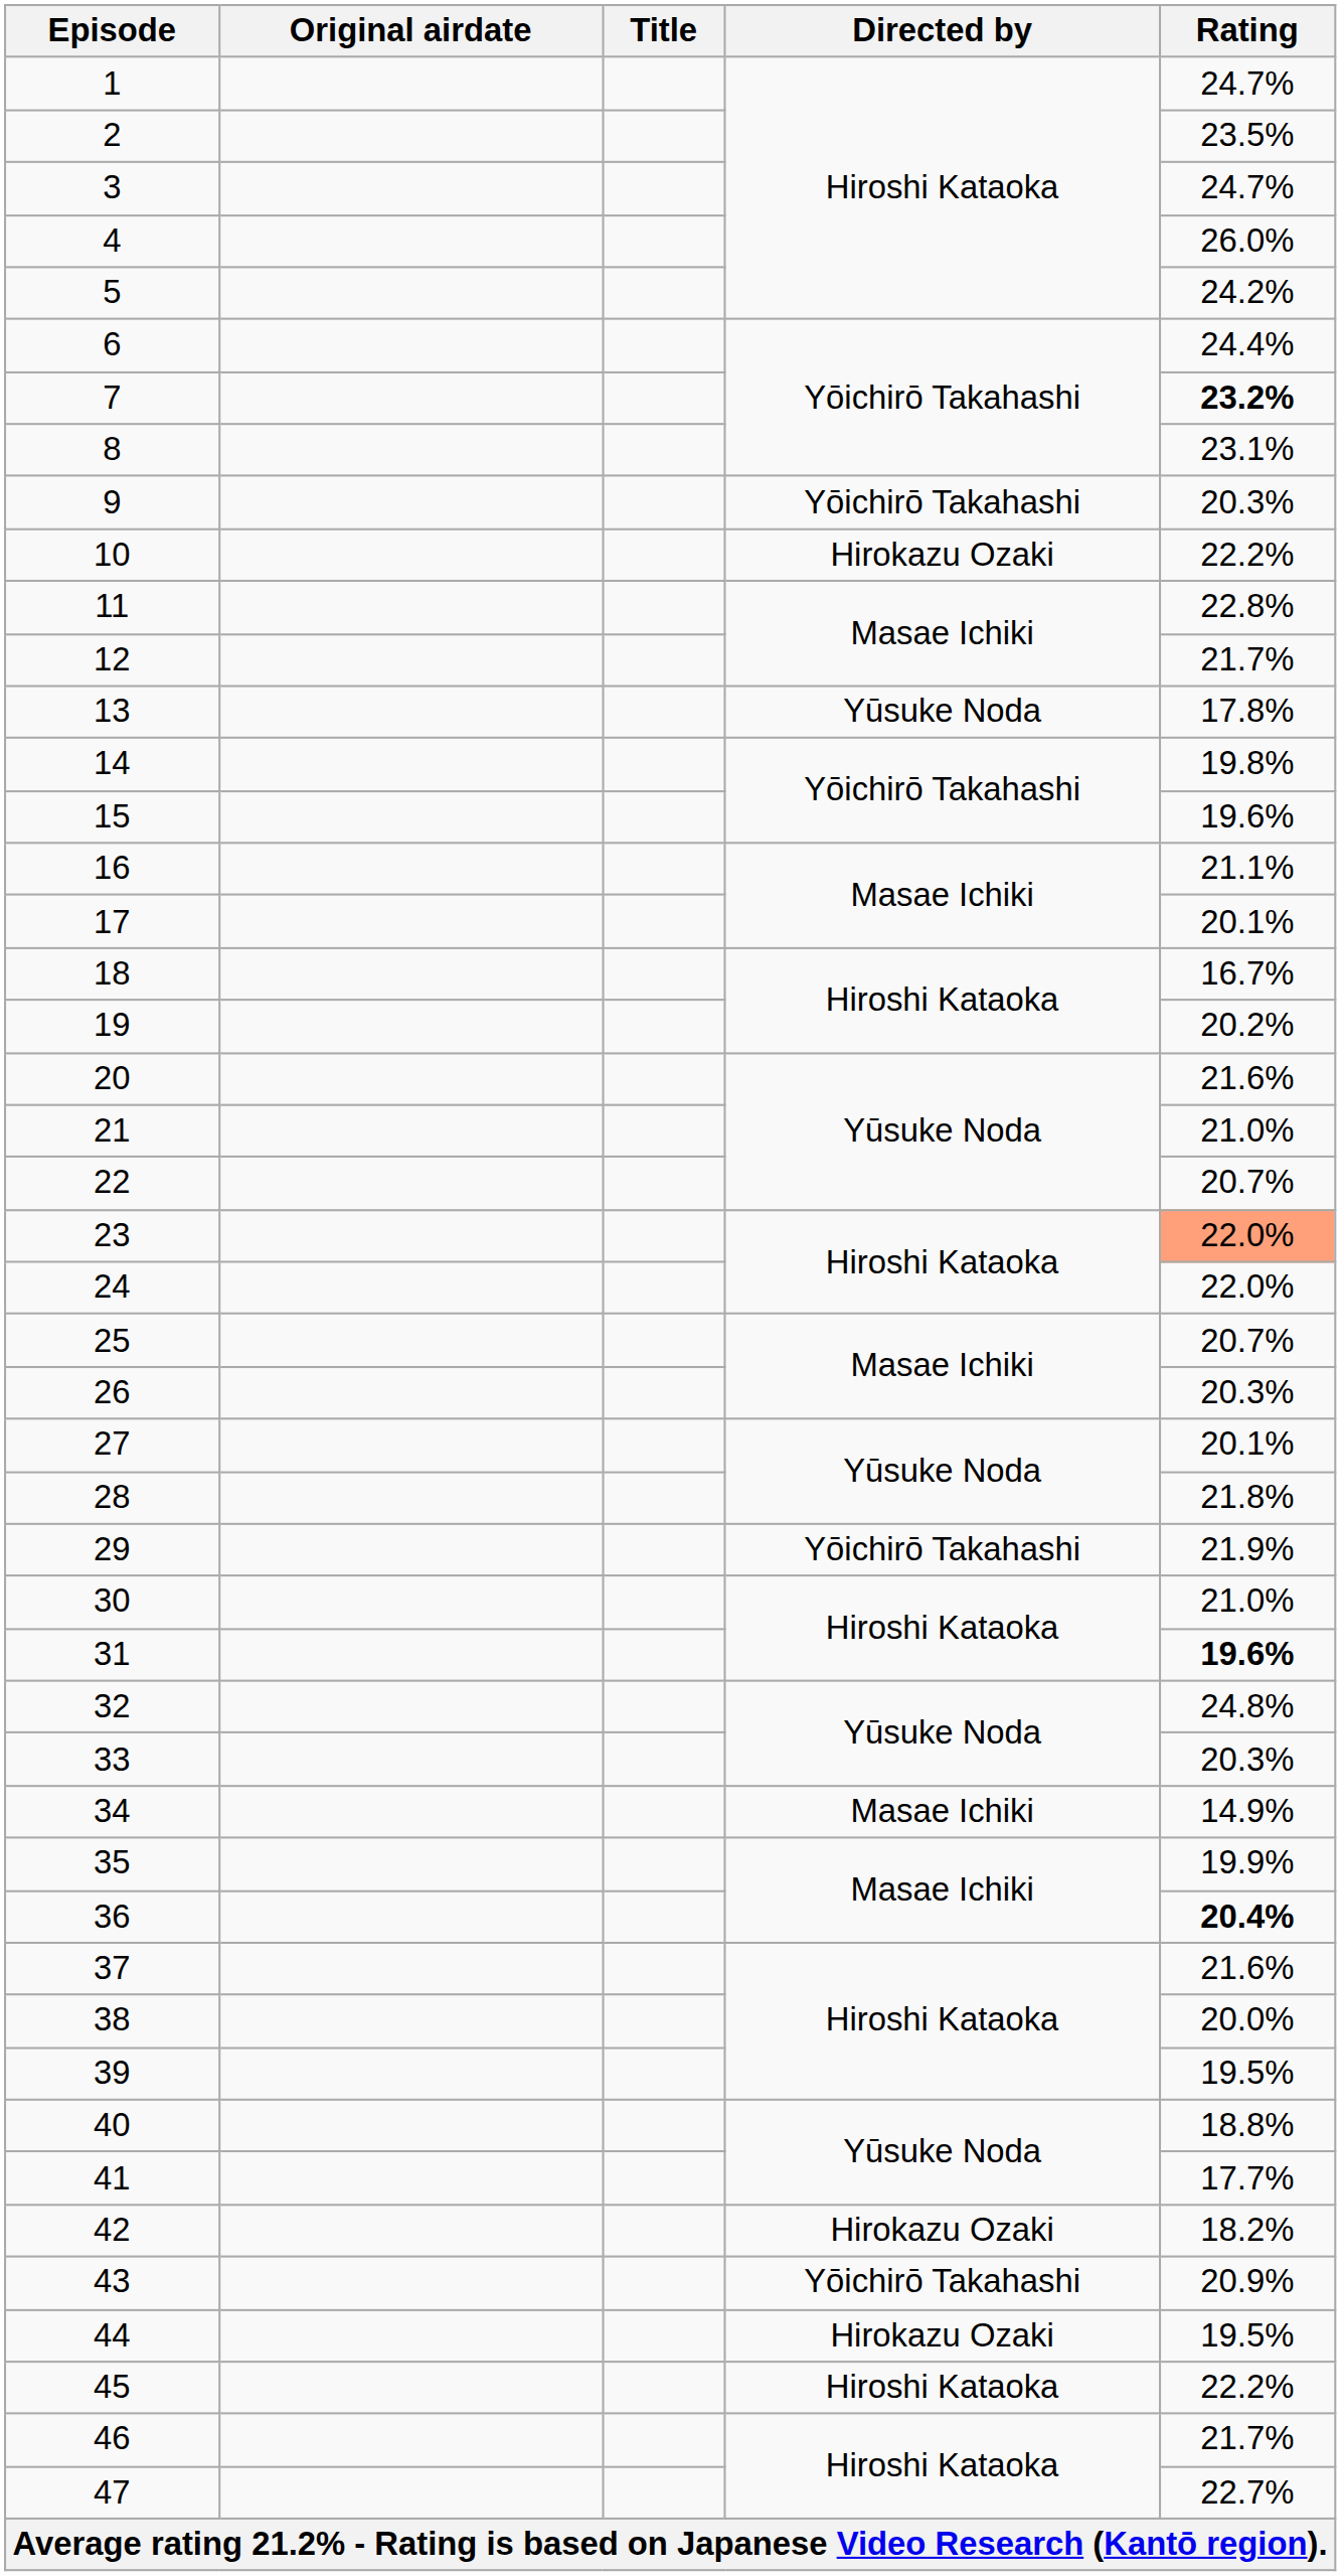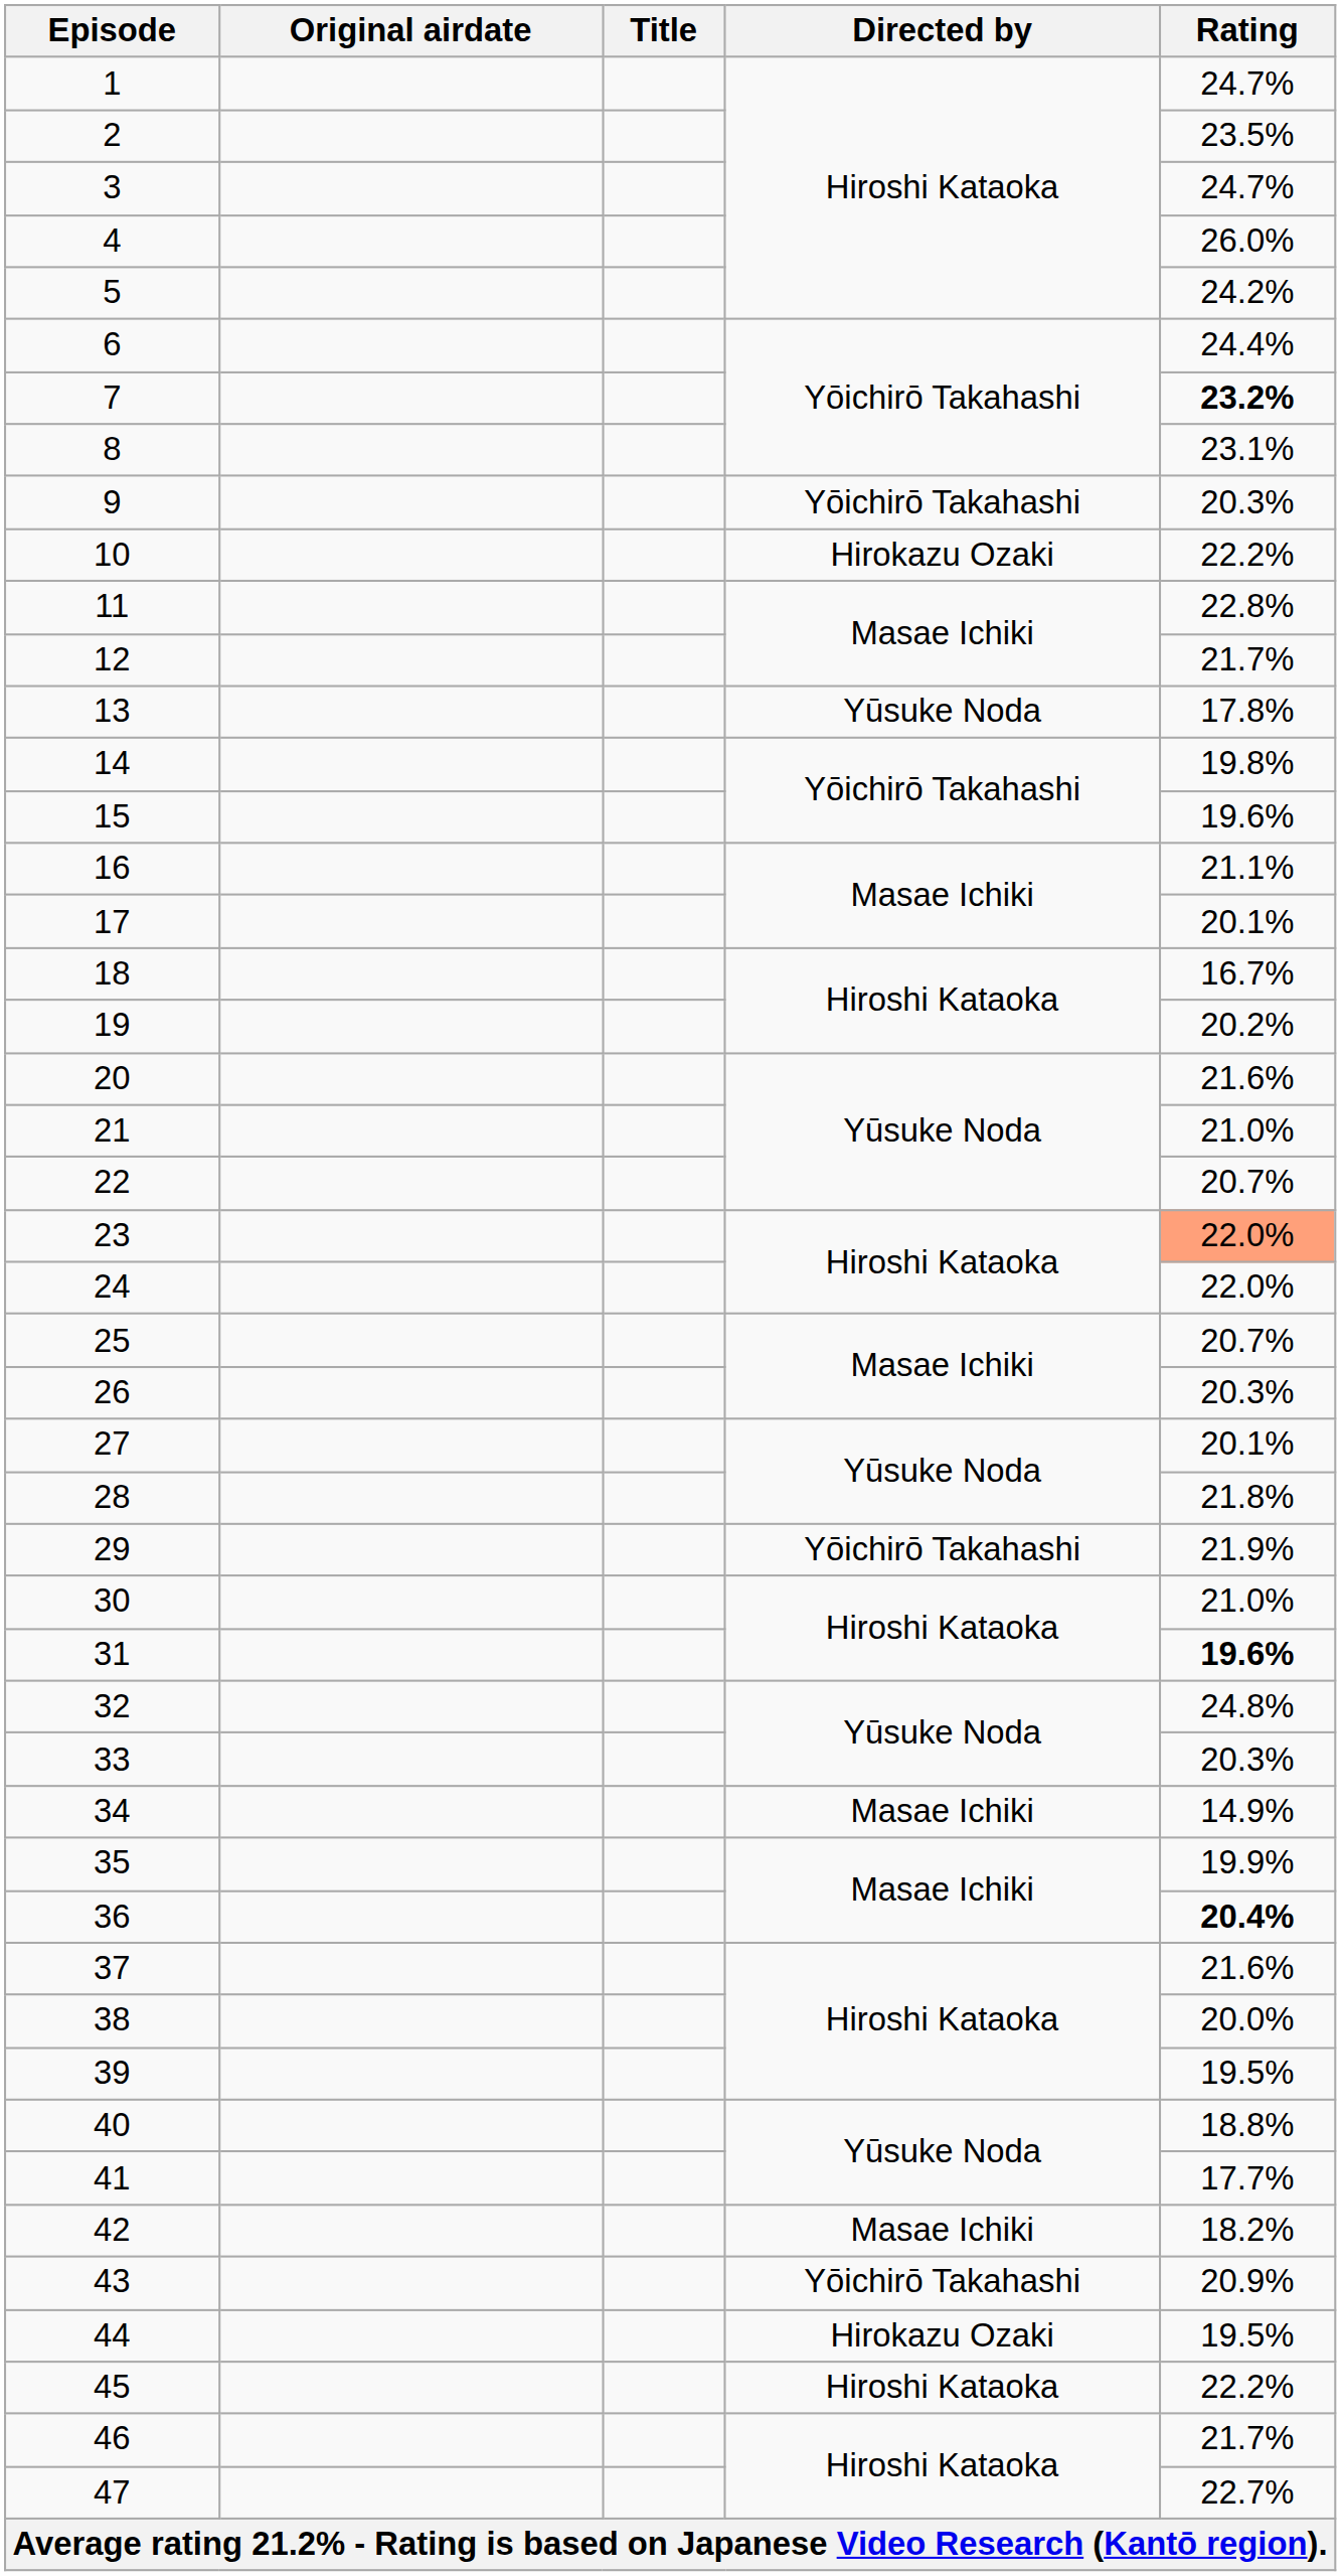 <table class="wikitable" style="text-align: center;">
 <tr>
 <th>Episode</th>
 <th>Original airdate</th>
 <th>Title</th>
 <th>Directed by</th>
 <th>Rating</th>
 </tr>
 <tr>
 <td>1</td>
 <td></td>
 <td></td>
 <td rowspan=5>Hiroshi Kataoka</td>
 <td>24.7%</td>
 </tr>
 <tr>
 <td>2</td>
 <td></td>
 <td></td>
 <td>23.5%</td>
 </tr>
 <tr>
 <td>3</td>
 <td></td>
 <td></td>
 <td>24.7%</td>
 </tr>
 <tr>
 <td>4</td>
 <td></td>
 <td></td>
 <td><span>26.0%</span></td>
 </tr>
 <tr>
 <td>5</td>
 <td></td>
 <td></td>
 <td>24.2%</td>
 </tr>
 <tr>
 <td>6</td>
 <td></td>
 <td></td>
 <td rowspan=3>Yōichirō Takahashi</td>
 <td>24.4%</td>
 </tr>
 <tr>
 <td>7</td>
 <td></td>
 <td></td>
 <td><strong>23.2%</strong></td>
 </tr>
 <tr>
 <td>8</td>
 <td></td>
 <td></td>
 <td>23.1%</td>
 </tr>
 <tr>
 <td>9</td>
 <td></td>
 <td></td>
 <td>Yōichirō Takahashi</td>
 <td>20.3%</td>
 </tr>
 <tr>
 <td>10</td>
 <td></td>
 <td></td>
 <td>Hirokazu Ozaki</td>
 <td>22.2%</td>
 </tr>
 <tr>
 <td>11</td>
 <td></td>
 <td></td>
 <td rowspan=2>Masae Ichiki</td>
 <td>22.8%</td>
 </tr>
 <tr>
 <td>12</td>
 <td></td>
 <td></td>
 <td>21.7%</td>
 </tr>
 <tr>
 <td>13</td>
 <td></td>
 <td></td>
 <td>Yūsuke Noda</td>
 <td>17.8%</td>
 </tr>
 <tr>
 <td>14</td>
 <td></td>
 <td></td>
 <td rowspan=2>Yōichirō Takahashi</td>
 <td>19.8%</td>
 </tr>
 <tr>
 <td>15</td>
 <td></td>
 <td></td>
 <td>19.6%</td>
 </tr>
 <tr>
 <td>16</td>
 <td></td>
 <td></td>
 <td rowspan=2>Masae Ichiki</td>
 <td>21.1%</td>
 </tr>
 <tr>
 <td>17</td>
 <td></td>
 <td></td>
 <td>20.1%</td>
 </tr>
 <tr>
 <td>18</td>
 <td></td>
 <td></td>
 <td rowspan=2>Hiroshi Kataoka</td>
 <td>16.7%</td>
 </tr>
 <tr>
 <td>19</td>
 <td></td>
 <td></td>
 <td>20.2%</td>
 </tr>
 <tr>
 <td>20</td>
 <td></td>
 <td></td>
 <td rowspan=3>Yūsuke Noda</td>
 <td>21.6%</td>
 </tr>
 <tr>
 <td>21</td>
 <td></td>
 <td></td>
 <td>21.0%</td>
 </tr>
 <tr>
 <td>22</td>
 <td></td>
 <td></td>
 <td>20.7%</td>
 </tr>
 <tr>
 <td>23</td>
 <td></td>
 <td></td>
 <td rowspan=2>Hiroshi Kataoka</td>
 <td style="background: lightsalmon;">22.0%</td>
 </tr>
 <tr>
 <td>24</td>
 <td></td>
 <td></td>
 <td>22.0%</td>
 </tr>
 <tr>
 <td>25</td>
 <td></td>
 <td></td>
 <td rowspan=2>Masae Ichiki</td>
 <td>20.7%</td>
 </tr>
 <tr>
 <td>26</td>
 <td></td>
 <td></td>
 <td>20.3%</td>
 </tr>
 <tr>
 <td>27</td>
 <td></td>
 <td></td>
 <td rowspan=2>Yūsuke Noda</td>
 <td>20.1%</td>
 </tr>
 <tr>
 <td>28</td>
 <td></td>
 <td></td>
 <td>21.8%</td>
 </tr>
 <tr>
 <td>29</td>
 <td></td>
 <td></td>
 <td>Yōichirō Takahashi</td>
 <td>21.9%</td>
 </tr>
 <tr>
 <td>30</td>
 <td></td>
 <td></td>
 <td rowspan=2>Hiroshi Kataoka</td>
 <td>21.0%</td>
 </tr>
 <tr>
 <td>31</td>
 <td></td>
 <td></td>
 <td><strong>19.6%</strong></td>
 </tr>
 <tr>
 <td>32</td>
 <td></td>
 <td></td>
 <td rowspan=2>Yūsuke Noda</td>
 <td>24.8%</td>
 </tr>
 <tr>
 <td>33</td>
 <td></td>
 <td></td>
 <td>20.3%</td>
 </tr>
 <tr>
 <td>34</td>
 <td></td>
 <td></td>
 <td>Masae Ichiki</td>
 <td><span>14.9%</span></td>
 </tr>
 <tr>
 <td>35</td>
 <td></td>
 <td></td>
 <td rowspan=2>Masae Ichiki</td>
 <td>19.9%</td>
 </tr>
 <tr>
 <td>36</td>
 <td></td>
 <td></td>
 <td><strong>20.4%</strong></td>
 </tr>
 <tr>
 <td>37</td>
 <td></td>
 <td></td>
 <td rowspan=3>Hiroshi Kataoka</td>
 <td>21.6%</td>
 </tr>
 <tr>
 <td>38</td>
 <td></td>
 <td></td>
 <td>20.0%</td>
 </tr>
 <tr>
 <td>39</td>
 <td></td>
 <td></td>
 <td>19.5%</td>
 </tr>
 <tr>
 <td>40</td>
 <td></td>
 <td></td>
 <td rowspan=2>Yūsuke Noda</td>
 <td>18.8%</td>
 </tr>
 <tr>
 <td>41</td>
 <td></td>
 <td></td>
 <td>17.7%</td>
 </tr>
 <tr>
 <td>42</td>
 <td></td>
 <td></td>
-<td>Hirokazu Ozaki</td>
+<td>Masae Ichiki</td>
 <td>18.2%</td>
 </tr>
 <tr>
 <td>43</td>
 <td></td>
 <td></td>
 <td>Yōichirō Takahashi</td>
 <td>20.9%</td>
 </tr>
 <tr>
 <td>44</td>
 <td></td>
 <td></td>
 <td>Hirokazu Ozaki</td>
 <td>19.5%</td>
 </tr>
 <tr>
 <td>45</td>
 <td></td>
 <td></td>
 <td>Hiroshi Kataoka</td>
 <td>22.2%</td>
 </tr>
 <tr>
 <td>46</td>
 <td></td>
 <td></td>
 <td rowspan=2>Hiroshi Kataoka</td>
 <td>21.7%</td>
 </tr>
 <tr>
 <td>47</td>
 <td></td>
 <td></td>
 <td>22.7%</td>
 </tr>
 <tr>
 <th colspan="5">Average rating 21.2% - Rating is based on Japanese <a href='#'>Video Research</a> (<a href='#'>Kantō region</a>).</th>
 </tr>
 </table>
